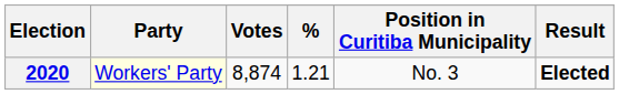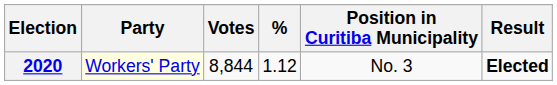 <table class="wikitable" style="text-align: center;">
 <tr>
 <th rowspan="2">Election</th>
 </tr>
 <tr>
 <th>Party</th>
 <th>Votes</th>
 <th>%</th>
 <th>Position in <br><a href='#'>Curitiba</a> Municipality</th>
 <th>Result</th>
 </tr>
 <tr>
 <th><a href='#'>2020</a></th>
 <td style="background: lightyellow;"><a href='#'>Workers' Party</a></td>
-<td>8,874</td>
-<td>1.21</td>
+<td>8,844</td>
+<td>1.12</td>
 <td>No. 3</td>
 <td><strong>Elected</strong></td>
 </tr>
 </table>
